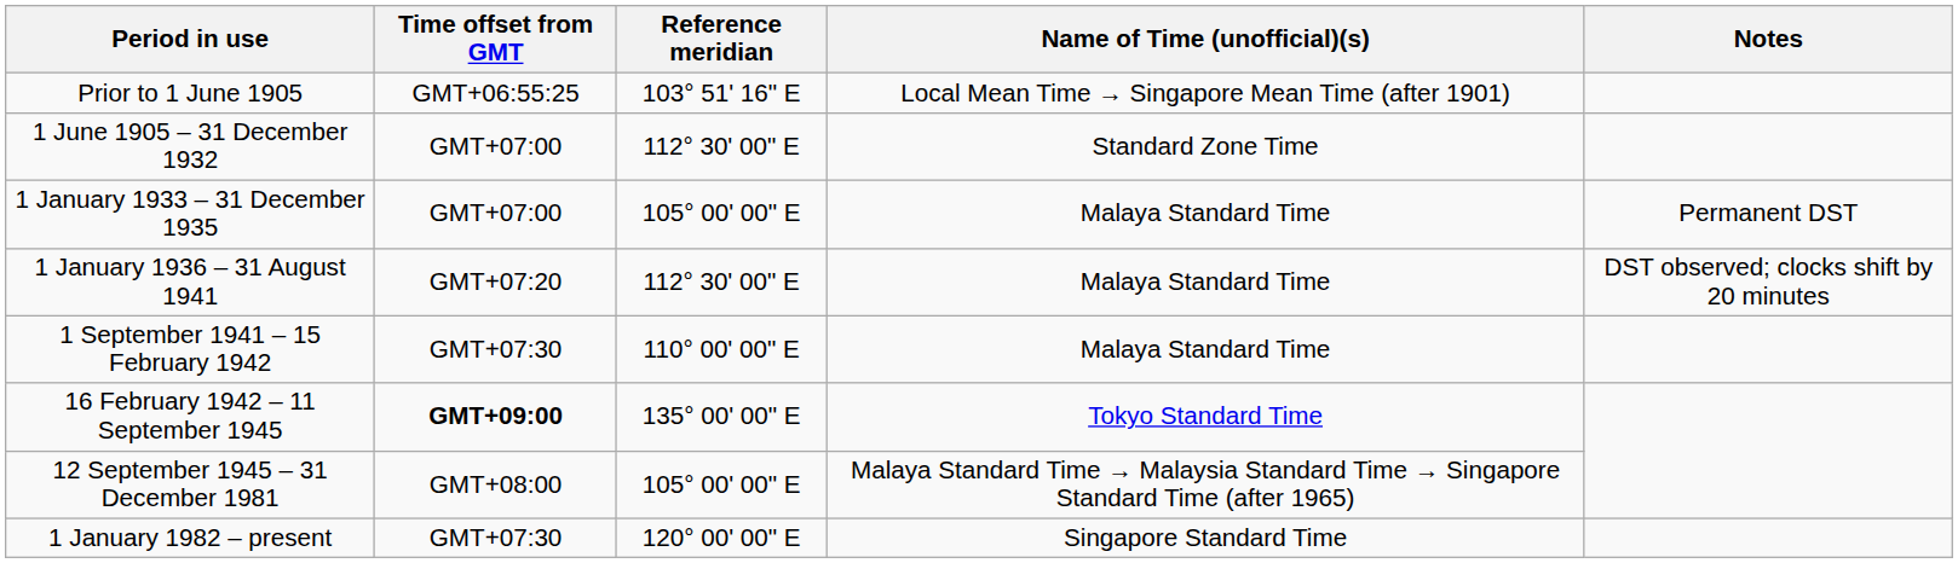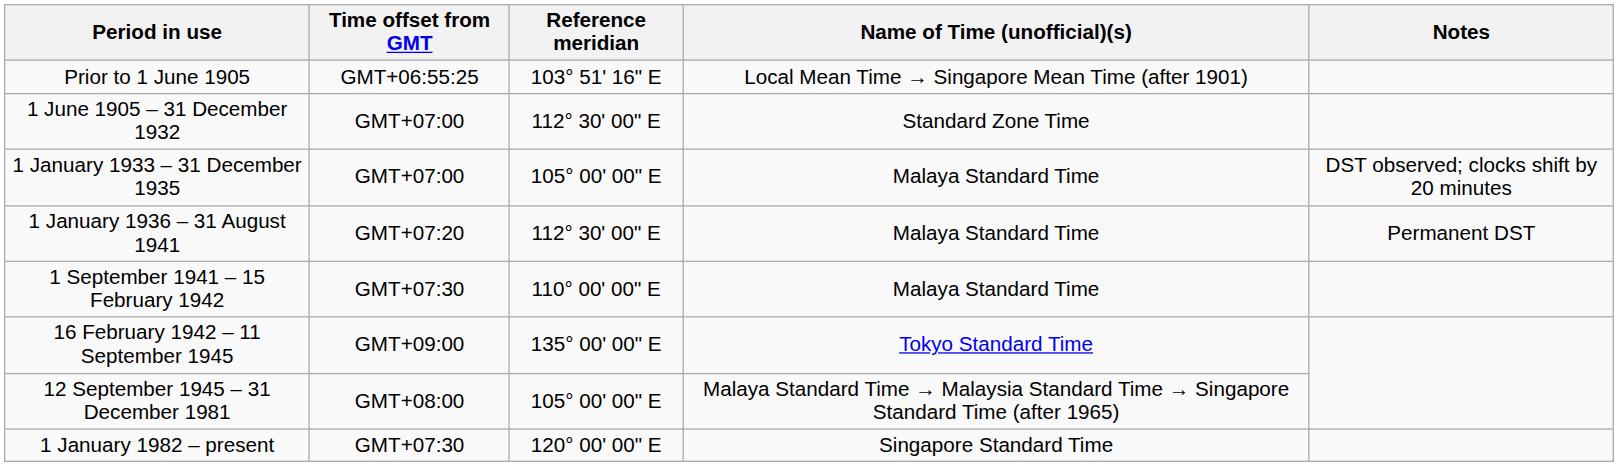 <table class=wikitable style=text-align:center>
 <tr>
 <th>Period in use</th>
 <th>Time offset from <a href='#'>GMT</a></th>
 <th>Reference meridian</th>
 <th>Name of Time (unofficial)(s)</th>
 <th>Notes</th>
 </tr>
 <tr>
 <td>Prior to 1 June 1905</td>
 <td>GMT+06:55:25</td>
 <td>103° 51' 16" E</td>
 <td>Local Mean Time → Singapore Mean Time (after 1901)</td>
 <td></td>
 </tr>
 <tr>
 <td>1 June 1905 – 31 December 1932</td>
 <td>GMT+07:00</td>
 <td>112° 30' 00" E</td>
 <td>Standard Zone Time</td>
 <td></td>
 </tr>
 <tr>
 <td>1 January 1933 – 31 December 1935</td>
 <td>GMT+07:00</td>
 <td>105° 00' 00" E</td>
 <td>Malaya Standard Time</td>
-<td>Permanent DST</td>
+<td>DST observed; clocks shift by 20 minutes</td>
 </tr>
 <tr>
 <td>1 January 1936 – 31 August 1941</td>
 <td>GMT+07:20</td>
 <td>112° 30' 00" E</td>
 <td>Malaya Standard Time</td>
-<td>DST observed; clocks shift by 20 minutes</td>
+<td>Permanent DST</td>
 </tr>
 <tr>
 <td>1 September 1941 – 15 February 1942</td>
 <td>GMT+07:30</td>
 <td>110° 00' 00" E</td>
 <td>Malaya Standard Time</td>
 <td></td>
 </tr>
 <tr>
 <td>16 February 1942 – 11 September 1945</td>
-<td><strong>GMT+09:00</strong></td>
+<td>GMT+09:00</td>
 <td>135° 00' 00" E</td>
 <td><a href='#'>Tokyo Standard Time</a></td>
 <td rowspan=2></td>
 </tr>
 <tr>
 <td>12 September 1945 – 31 December 1981</td>
 <td>GMT+08:00</td>
 <td>105° 00' 00" E</td>
 <td>Malaya Standard Time → Malaysia Standard Time → Singapore Standard Time (after 1965)</td>
 </tr>
 <tr>
 <td>1 January 1982 – present</td>
 <td>GMT+07:30</td>
 <td>120° 00' 00" E</td>
 <td>Singapore Standard Time</td>
 <td></td>
 </tr>
 </table>
